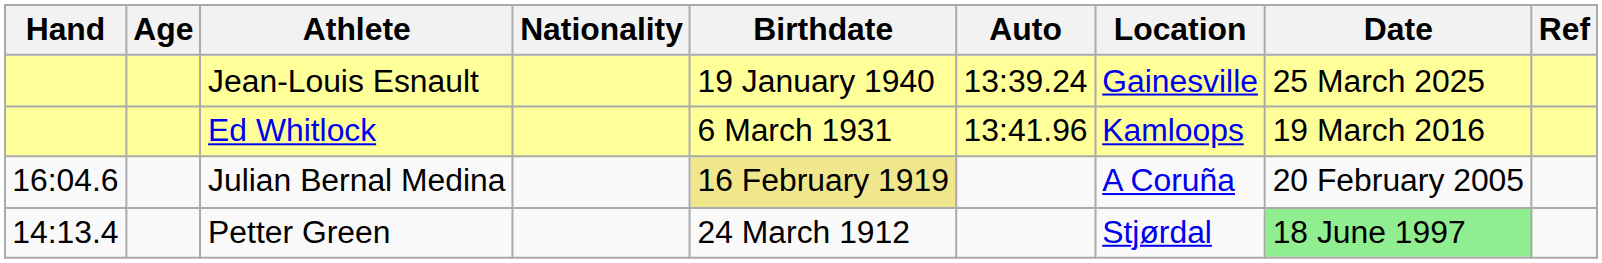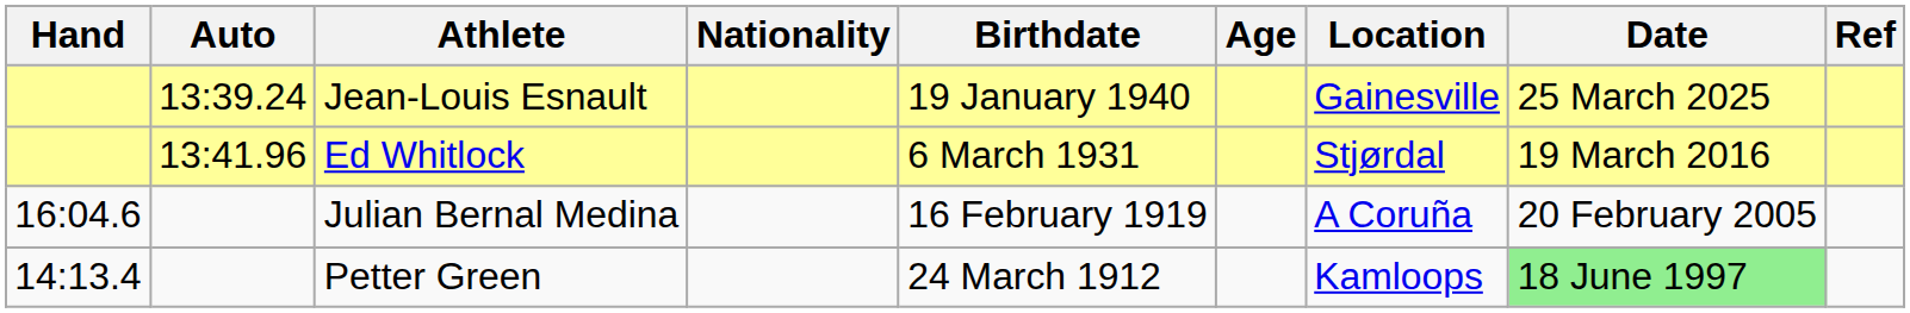 <table class="wikitable">
 <tr>
 <th>Hand</th>
-<th>Age</th>
+<th>Auto</th>
 <th>Athlete</th>
 <th>Nationality</th>
 <th>Birthdate</th>
-<th>Auto</th>
+<th>Age</th>
 <th>Location</th>
 <th>Date</th>
 <th>Ref</th>
 </tr>
 <tr style="background:#ff9;">
 <td></td>
-<td></td>
+<td>13:39.24 </td>
 <td>Jean-Louis Esnault</td>
 <td></td>
 <td>19 January 1940</td>
-<td>13:39.24 </td>
+<td></td>
 <td><a href='#'>Gainesville</a></td>
 <td>25 March 2025</td>
 <td></td>
 </tr>
 <tr style="background:#ff9;">
 <td></td>
-<td></td>
+<td>13:41.96 </td>
 <td><a href='#'>Ed Whitlock</a></td>
 <td></td>
 <td>6 March 1931</td>
-<td>13:41.96 </td>
-<td><a href='#'>Kamloops</a></td>
+<td></td>
+<td><a href='#'>Stjørdal</a></td>
 <td>19 March 2016</td>
 <td></td>
 </tr>
 <tr>
 <td>16:04.6</td>
 <td></td>
 <td>Julian Bernal Medina</td>
 <td></td>
-<td style="background: khaki;">16 February 1919</td>
+<td>16 February 1919</td>
 <td></td>
 <td><a href='#'>A Coruña</a></td>
 <td>20 February 2005</td>
 <td></td>
 </tr>
 <tr>
 <td>14:13.4</td>
 <td></td>
 <td>Petter Green</td>
 <td></td>
 <td>24 March 1912</td>
 <td></td>
-<td><a href='#'>Stjørdal</a></td>
+<td><a href='#'>Kamloops</a></td>
 <td style="background: lightgreen;">18 June 1997</td>
 <td></td>
 </tr>
 </table>
